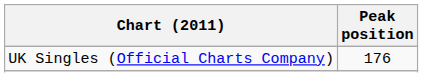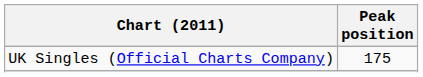 <table class="wikitable sortable">
 <tr>
 <th scope="col">Chart (2011)</th>
 <th scope="col">Peak<br>position</th>
 </tr>
 <tr>
 </tr>
 <tr>
 </tr>
 <tr>
 <td>UK Singles (<a href='#'>Official Charts Company</a>)</td>
-<td align="center">176</td>
+<td align="center">175</td>
 </tr>
 <tr>
 </tr>
 <tr>
 </tr>
 <tr>
 </tr>
 </table>
